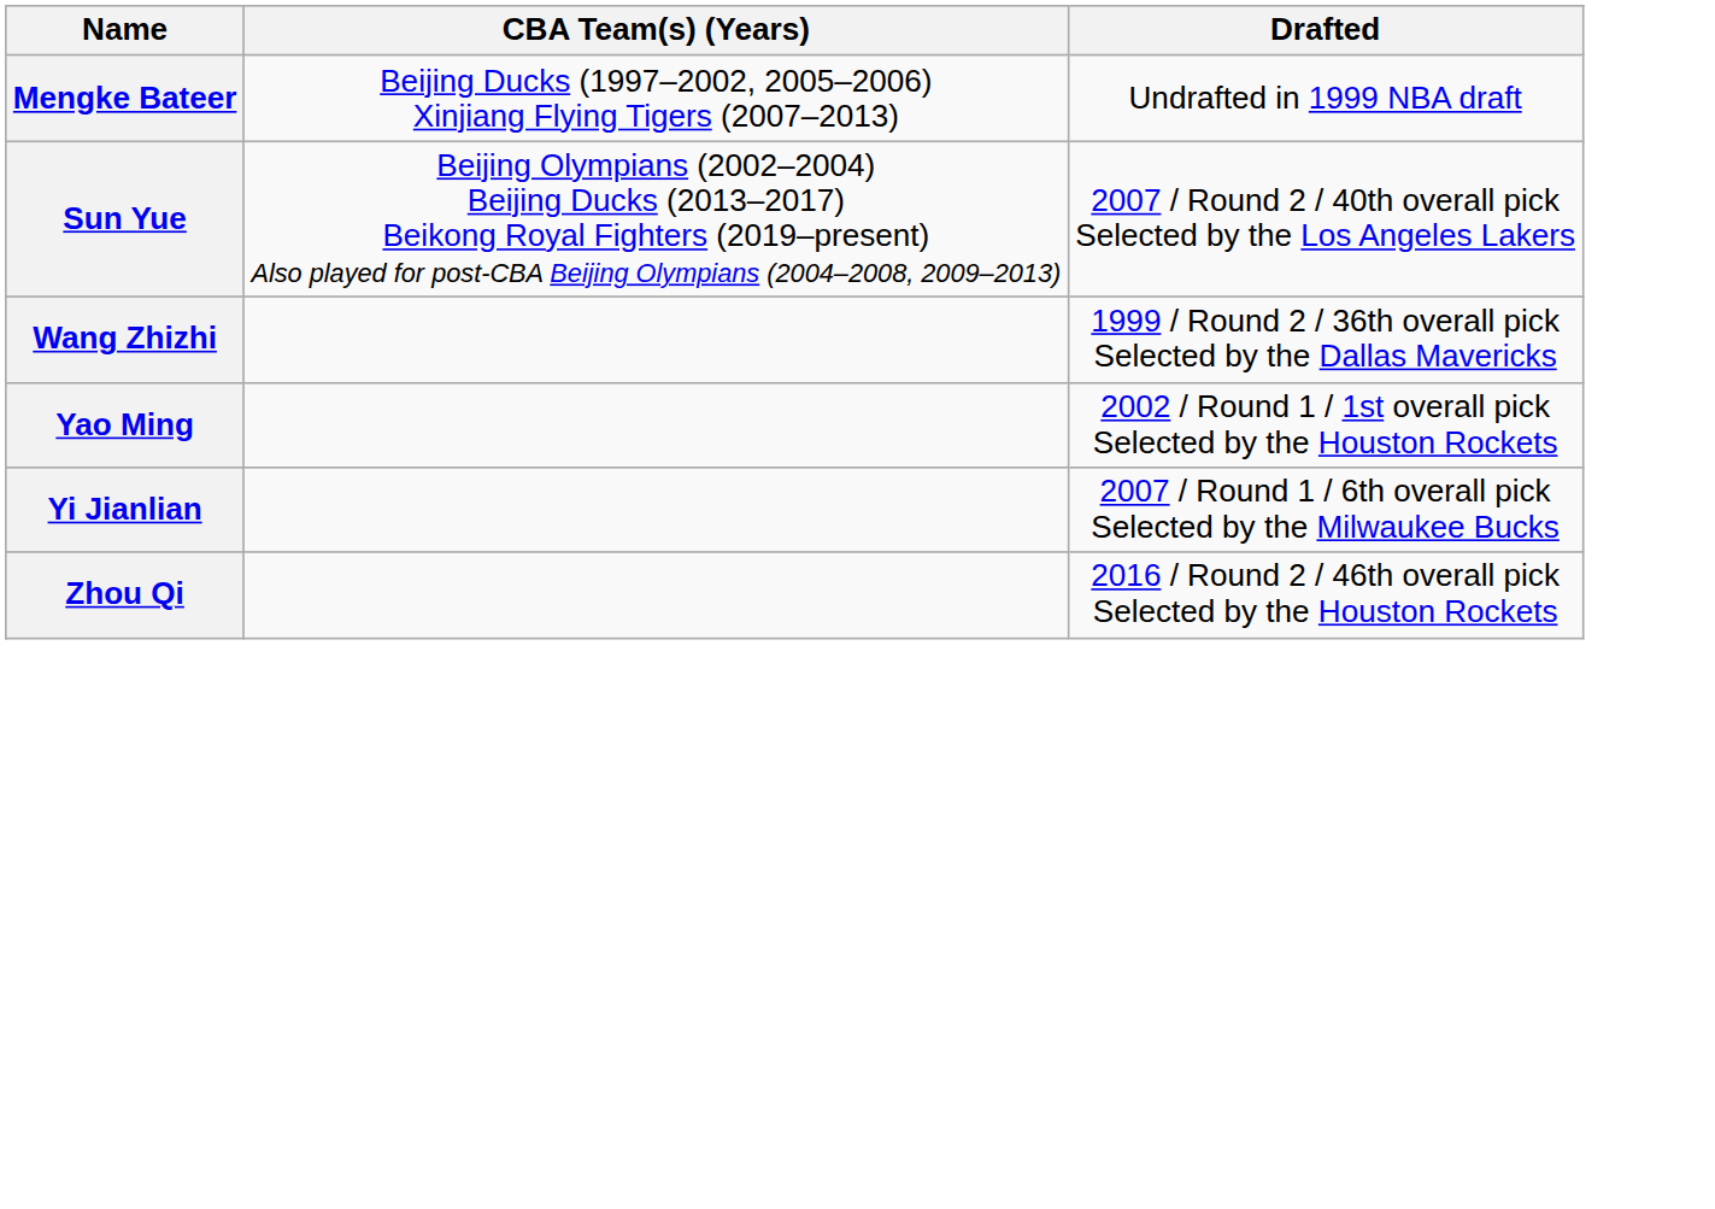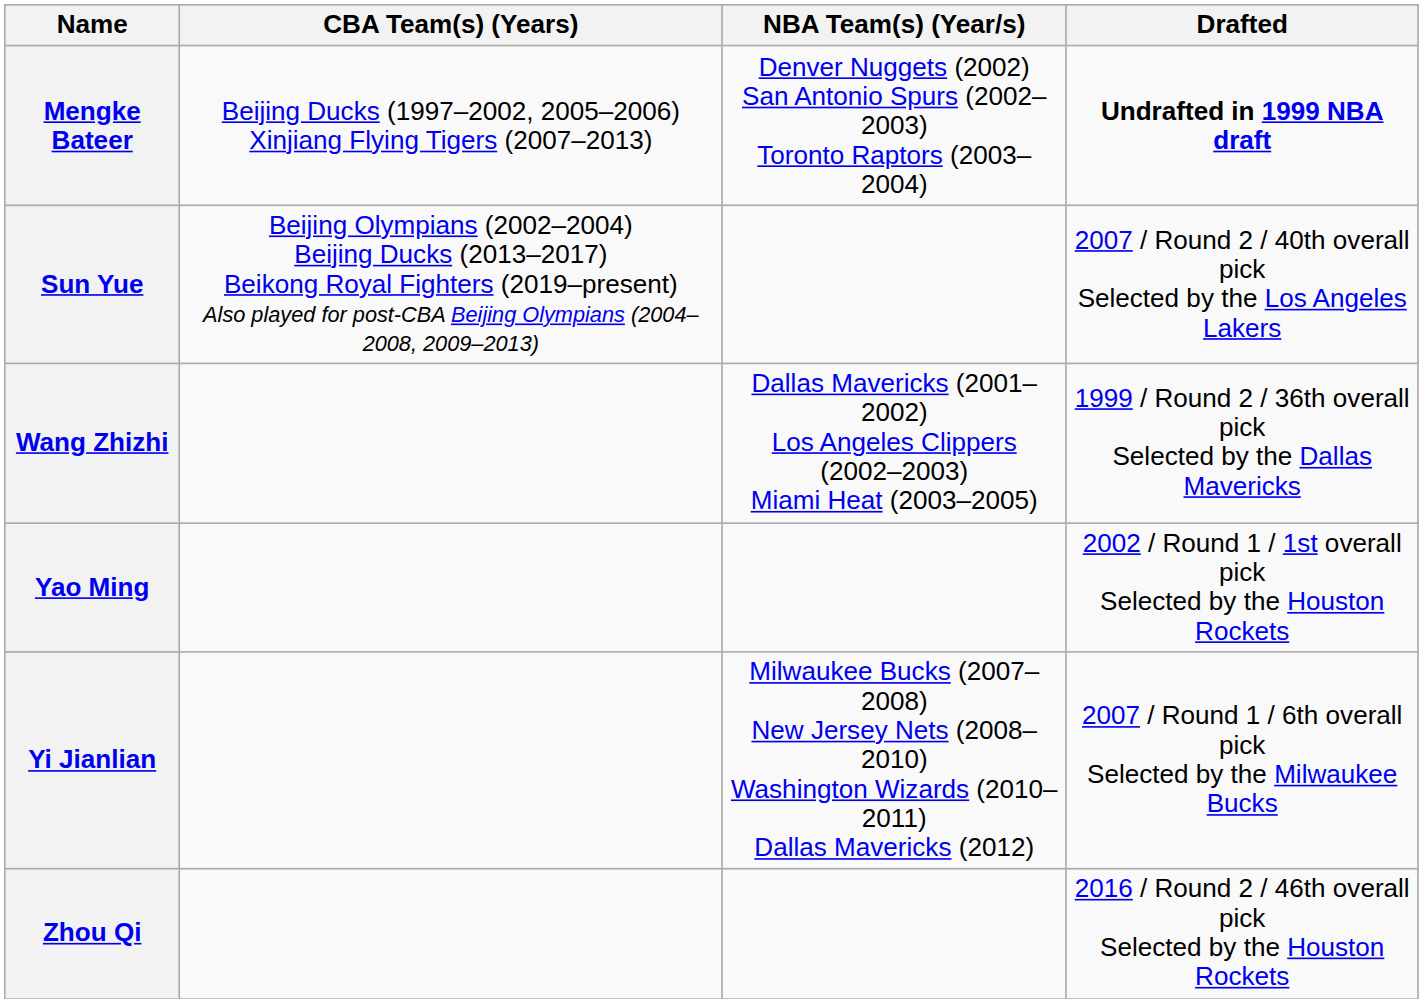 <table class="wikitable">
 <tr>
 <th>Name</th>
 <th>CBA Team(s) (Years)</th>
+<th>NBA Team(s) (Year/s)</th>
 <th>Drafted</th>
 </tr>
 <tr>
 <th> <a href='#'>Mengke Bateer</a></th>
 <td style="text-align:center;"><a href='#'>Beijing Ducks</a> (1997–2002, 2005–2006) <br> <a href='#'>Xinjiang Flying Tigers</a> (2007–2013)</td>
-<td style="text-align:center;">Undrafted in <a href='#'>1999 NBA draft</a></td>
+<td style="text-align:center;"><a href='#'>Denver Nuggets</a> (2002) <br> <a href='#'>San Antonio Spurs</a> (2002–2003) <br> <a href='#'>Toronto Raptors</a> (2003–2004)</td>
+<td style="text-align:center;"><strong>Undrafted in <a href='#'>1999 NBA draft</a></strong></td>
 </tr>
 <tr>
 <th> <a href='#'>Sun Yue</a></th>
 <td style="text-align:center;"><a href='#'>Beijing Olympians</a> (2002–2004) <br> <a href='#'>Beijing Ducks</a> (2013–2017) <br> <a href='#'>Beikong Royal Fighters</a> (2019–present) <br> <small><em>Also played for post-CBA <a href='#'>Beijing Olympians</a> (2004–2008, 2009–2013)</em></small></td>
+<td></td>
 <td style="text-align:center;"><a href='#'>2007</a> / Round 2 / 40th overall pick <br> Selected by the <a href='#'>Los Angeles Lakers</a></td>
 </tr>
 <tr>
 <th> <a href='#'>Wang Zhizhi</a></th>
 <td></td>
+<td style="text-align:center;"><a href='#'>Dallas Mavericks</a> (2001–2002) <br> <a href='#'>Los Angeles Clippers</a> (2002–2003) <br> <a href='#'>Miami Heat</a> (2003–2005)</td>
 <td style="text-align:center;"><a href='#'>1999</a> / Round 2 / 36th overall pick <br> Selected by the <a href='#'>Dallas Mavericks</a></td>
 </tr>
 <tr>
 <th> <a href='#'>Yao Ming</a></th>
+<td></td>
 <td></td>
 <td style="text-align:center;"><a href='#'>2002</a> / Round 1 / <a href='#'>1st</a> overall pick <br> Selected by the <a href='#'>Houston Rockets</a></td>
 </tr>
 <tr>
 <th> <a href='#'>Yi Jianlian</a></th>
 <td></td>
+<td style="text-align:center;"><a href='#'>Milwaukee Bucks</a> (2007–2008) <br> <a href='#'>New Jersey Nets</a> (2008–2010) <br> <a href='#'>Washington Wizards</a> (2010–2011) <br> <a href='#'>Dallas Mavericks</a> (2012)</td>
 <td style="text-align:center;"><a href='#'>2007</a> / Round 1 / 6th overall pick <br> Selected by the <a href='#'>Milwaukee Bucks</a></td>
 </tr>
 <tr>
 <th> <a href='#'>Zhou Qi</a></th>
 <td></td>
+<td></td>
 <td style="text-align:center;"><a href='#'>2016</a> / Round 2 / 46th overall pick <br> Selected by the <a href='#'>Houston Rockets</a></td>
 </tr>
 </table>
